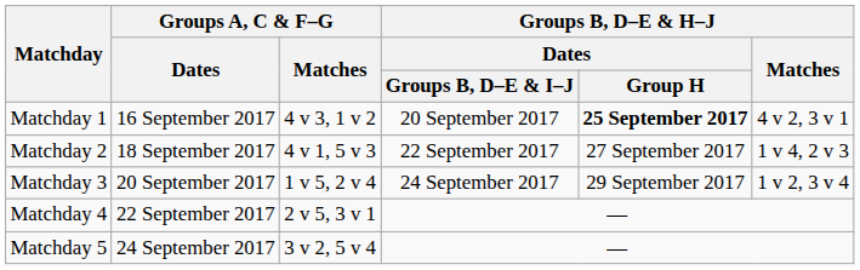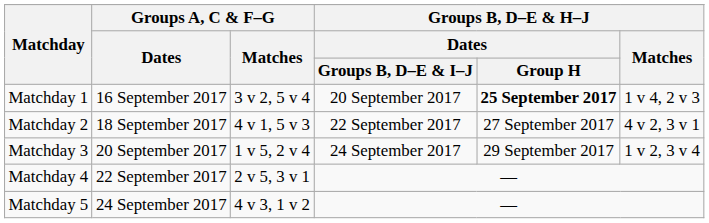 <table class="wikitable" style="text-align:center">
 <tr>
 </tr>
 <tr>
 <th rowspan=3>Matchday</th>
 <th colspan=2>Groups A, C & F–G</th>
 <th colspan=3>Groups B, D–E & H–J</th>
 </tr>
 <tr>
 <th rowspan=2>Dates</th>
 <th rowspan=2>Matches</th>
 <th colspan=2>Dates</th>
 <th rowspan=2>Matches</th>
 </tr>
 <tr>
 <th>Groups B, D–E & I–J</th>
 <th>Group H</th>
 </tr>
 <tr>
 <td>Matchday 1</td>
 <td>16 September 2017</td>
-<td>4 v 3, 1 v 2</td>
+<td>3 v 2, 5 v 4</td>
 <td>20 September 2017</td>
 <td><strong>25 September 2017</strong></td>
-<td>4 v 2, 3 v 1</td>
+<td>1 v 4, 2 v 3</td>
 </tr>
 <tr>
 <td>Matchday 2</td>
 <td>18 September 2017</td>
 <td>4 v 1, 5 v 3</td>
 <td>22 September 2017</td>
 <td>27 September 2017</td>
-<td>1 v 4, 2 v 3</td>
+<td>4 v 2, 3 v 1</td>
 </tr>
 <tr>
 <td>Matchday 3</td>
 <td>20 September 2017</td>
 <td>1 v 5, 2 v 4</td>
 <td>24 September 2017</td>
 <td>29 September 2017</td>
 <td>1 v 2, 3 v 4</td>
 </tr>
 <tr>
 <td>Matchday 4</td>
 <td>22 September 2017</td>
 <td>2 v 5, 3 v 1</td>
 <td colspan=3>—</td>
 </tr>
 <tr>
 <td>Matchday 5</td>
 <td>24 September 2017</td>
-<td>3 v 2, 5 v 4</td>
+<td>4 v 3, 1 v 2</td>
 <td colspan=3>—</td>
 </tr>
 </table>
